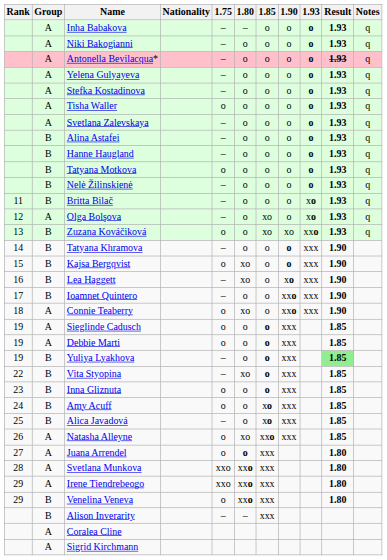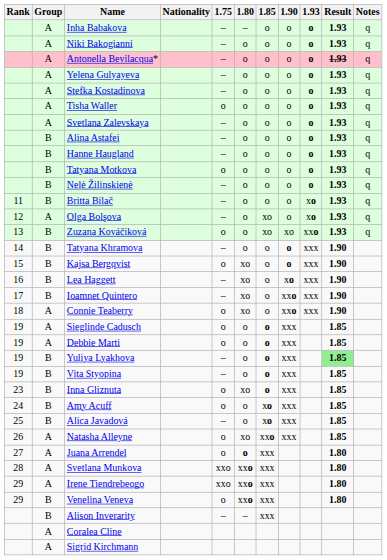 <table class="wikitable sortable" style="text-align:center">
 <tr>
 <th>Rank</th>
 <th>Group</th>
 <th>Name</th>
 <th>Nationality</th>
 <th>1.75</th>
 <th>1.80</th>
 <th>1.85</th>
 <th>1.90</th>
 <th>1.93</th>
 <th>Result</th>
 <th>Notes</th>
 </tr>
 <tr bgcolor=ddffdd>
 <td></td>
 <td>A</td>
 <td align=left><a href='#'>Inha Babakova</a></td>
 <td align=left></td>
 <td>–</td>
 <td>–</td>
 <td>o</td>
 <td>o</td>
 <td><strong>o</strong></td>
 <td><strong>1.93</strong></td>
 <td>q</td>
 </tr>
 <tr bgcolor=ddffdd>
 <td></td>
 <td>A</td>
 <td align=left><a href='#'>Niki Bakogianni</a></td>
 <td align=left></td>
 <td>–</td>
 <td>o</td>
 <td>o</td>
 <td>o</td>
 <td><strong>o</strong></td>
 <td><strong>1.93</strong></td>
 <td>q</td>
 </tr>
 <tr bgcolor=pink>
 <td></td>
 <td>A</td>
 <td align=left><a href='#'>Antonella Bevilacqua</a>*</td>
 <td align=left></td>
 <td>–</td>
 <td>o</td>
 <td>o</td>
 <td>o</td>
 <td><strong>o</strong></td>
 <td><s><strong>1.93</strong> </s></td>
 <td>q</td>
 </tr>
 <tr bgcolor=ddffdd>
 <td></td>
 <td>A</td>
 <td align=left><a href='#'>Yelena Gulyayeva</a></td>
 <td align=left></td>
 <td>–</td>
 <td>o</td>
 <td>o</td>
 <td>o</td>
 <td><strong>o</strong></td>
 <td><strong>1.93</strong></td>
 <td>q</td>
 </tr>
 <tr bgcolor=ddffdd>
 <td></td>
 <td>A</td>
 <td align=left><a href='#'>Stefka Kostadinova</a></td>
 <td align=left></td>
 <td>–</td>
 <td>o</td>
 <td>o</td>
 <td>o</td>
 <td><strong>o</strong></td>
 <td><strong>1.93</strong></td>
 <td>q</td>
 </tr>
 <tr bgcolor=ddffdd>
 <td></td>
 <td>A</td>
 <td align=left><a href='#'>Tisha Waller</a></td>
 <td align=left></td>
 <td>o</td>
 <td>o</td>
 <td>o</td>
 <td>o</td>
 <td><strong>o</strong></td>
 <td><strong>1.93</strong></td>
 <td>q</td>
 </tr>
 <tr bgcolor=ddffdd>
 <td></td>
 <td>A</td>
 <td align=left><a href='#'>Svetlana Zalevskaya</a></td>
 <td align=left></td>
 <td>–</td>
 <td>o</td>
 <td>o</td>
 <td>o</td>
 <td><strong>o</strong></td>
 <td><strong>1.93</strong></td>
 <td>q</td>
 </tr>
 <tr bgcolor=ddffdd>
 <td></td>
 <td>B</td>
 <td align=left><a href='#'>Alina Astafei</a></td>
 <td align=left></td>
 <td>–</td>
 <td>o</td>
 <td>o</td>
 <td>o</td>
 <td><strong>o</strong></td>
 <td><strong>1.93</strong></td>
 <td>q</td>
 </tr>
 <tr bgcolor=ddffdd>
 <td></td>
 <td>B</td>
 <td align=left><a href='#'>Hanne Haugland</a></td>
 <td align=left></td>
 <td>–</td>
 <td>o</td>
 <td>o</td>
 <td>o</td>
 <td><strong>o</strong></td>
 <td><strong>1.93</strong></td>
 <td>q</td>
 </tr>
 <tr bgcolor=ddffdd>
 <td></td>
 <td>B</td>
 <td align=left><a href='#'>Tatyana Motkova</a></td>
 <td align=left></td>
 <td>o</td>
 <td>o</td>
 <td>o</td>
 <td>o</td>
 <td><strong>o</strong></td>
 <td><strong>1.93</strong></td>
 <td>q</td>
 </tr>
 <tr bgcolor=ddffdd>
 <td></td>
 <td>B</td>
 <td align=left><a href='#'>Nelė Žilinskienė</a></td>
 <td align=left></td>
 <td>–</td>
 <td>o</td>
 <td>o</td>
 <td>o</td>
 <td><strong>o</strong></td>
 <td><strong>1.93</strong></td>
 <td>q</td>
 </tr>
 <tr bgcolor=ddffdd>
 <td>11</td>
 <td>B</td>
 <td align=left><a href='#'>Britta Bilač</a></td>
 <td align=left></td>
 <td>–</td>
 <td>o</td>
 <td>o</td>
 <td>o</td>
 <td>x<strong>o</strong></td>
 <td><strong>1.93</strong></td>
 <td>q</td>
 </tr>
 <tr bgcolor=ddffdd>
 <td>12</td>
 <td>A</td>
 <td align=left><a href='#'>Olga Bolşova</a></td>
 <td align=left></td>
 <td>–</td>
 <td>o</td>
 <td>xo</td>
 <td>o</td>
 <td>x<strong>o</strong></td>
 <td><strong>1.93</strong></td>
 <td>q</td>
 </tr>
 <tr bgcolor=ddffdd>
 <td>13</td>
 <td>B</td>
 <td align=left><a href='#'>Zuzana Kováčiková</a></td>
 <td align=left></td>
 <td>o</td>
 <td>o</td>
 <td>xo</td>
 <td>xo</td>
 <td>xx<strong>o</strong></td>
 <td><strong>1.93</strong></td>
 <td>q</td>
 </tr>
 <tr>
 <td>14</td>
 <td>B</td>
 <td align=left><a href='#'>Tatyana Khramova</a></td>
 <td align=left></td>
 <td>–</td>
 <td>o</td>
 <td>o</td>
 <td><strong>o</strong></td>
 <td>xxx</td>
 <td><strong>1.90</strong></td>
 <td></td>
 </tr>
 <tr>
 <td>15</td>
 <td>B</td>
 <td align=left><a href='#'>Kajsa Bergqvist</a></td>
 <td align=left></td>
 <td>o</td>
 <td>xo</td>
 <td>o</td>
 <td><strong>o</strong></td>
 <td>xxx</td>
 <td><strong>1.90</strong></td>
 <td></td>
 </tr>
 <tr>
 <td>16</td>
 <td>B</td>
 <td align=left><a href='#'>Lea Haggett</a></td>
 <td align=left></td>
 <td>–</td>
 <td>xo</td>
 <td>o</td>
 <td>x<strong>o</strong></td>
 <td>xxx</td>
 <td><strong>1.90</strong></td>
 <td></td>
 </tr>
 <tr>
 <td>17</td>
 <td>B</td>
 <td align=left><a href='#'>Ioamnet Quintero</a></td>
 <td align=left></td>
 <td>–</td>
-<td>o</td>
+<td>xo</td>
 <td>o</td>
 <td>xx<strong>o</strong></td>
 <td>xxx</td>
 <td><strong>1.90</strong></td>
 <td></td>
 </tr>
 <tr>
 <td>18</td>
 <td>A</td>
 <td align=left><a href='#'>Connie Teaberry</a></td>
 <td align=left></td>
 <td>o</td>
 <td>xo</td>
 <td>o</td>
 <td>xx<strong>o</strong></td>
 <td>xxx</td>
 <td><strong>1.90</strong></td>
 <td></td>
 </tr>
 <tr>
 <td>19</td>
 <td>A</td>
 <td align=left><a href='#'>Sieglinde Cadusch</a></td>
 <td align=left></td>
 <td>o</td>
 <td>o</td>
 <td><strong>o</strong></td>
 <td>xxx</td>
 <td></td>
 <td><strong>1.85</strong></td>
 <td></td>
 </tr>
 <tr>
 <td>19</td>
 <td>A</td>
 <td align=left><a href='#'>Debbie Marti</a></td>
 <td align=left></td>
 <td>o</td>
 <td>o</td>
 <td><strong>o</strong></td>
 <td>xxx</td>
 <td></td>
 <td><strong>1.85</strong></td>
 <td></td>
 </tr>
 <tr>
 <td>19</td>
 <td>B</td>
 <td align=left><a href='#'>Yuliya Lyakhova</a></td>
 <td align=left></td>
 <td>–</td>
 <td>o</td>
 <td><strong>o</strong></td>
 <td>xxx</td>
 <td></td>
 <td style="background: lightgreen;"><strong>1.85</strong></td>
 <td></td>
 </tr>
 <tr>
-<td>22</td>
+<td>19</td>
 <td>B</td>
 <td align=left><a href='#'>Vita Styopina</a></td>
 <td align=left></td>
 <td>–</td>
-<td>xo</td>
+<td>o</td>
 <td><strong>o</strong></td>
 <td>xxx</td>
 <td></td>
 <td><strong>1.85</strong></td>
 <td></td>
 </tr>
 <tr>
 <td>23</td>
 <td>B</td>
 <td align=left><a href='#'>Inna Gliznuta</a></td>
 <td align=left></td>
 <td>o</td>
-<td>o</td>
+<td>xo</td>
 <td><strong>o</strong></td>
 <td>xxx</td>
 <td></td>
 <td><strong>1.85</strong></td>
 <td></td>
 </tr>
 <tr>
 <td>24</td>
 <td>B</td>
 <td align=left><a href='#'>Amy Acuff</a></td>
 <td align=left></td>
 <td>o</td>
 <td>o</td>
 <td>x<strong>o</strong></td>
 <td>xxx</td>
 <td></td>
 <td><strong>1.85</strong></td>
 <td></td>
 </tr>
 <tr>
 <td>25</td>
 <td>B</td>
 <td align=left><a href='#'>Alica Javadová</a></td>
 <td align=left></td>
 <td>–</td>
 <td>o</td>
 <td>x<strong>o</strong></td>
 <td>xxx</td>
 <td></td>
 <td><strong>1.85</strong></td>
 <td></td>
 </tr>
 <tr>
 <td>26</td>
 <td>A</td>
 <td align=left><a href='#'>Natasha Alleyne</a></td>
 <td align=left></td>
 <td>o</td>
 <td>xo</td>
 <td>xx<strong>o</strong></td>
 <td>xxx</td>
 <td></td>
 <td><strong>1.85</strong></td>
 <td></td>
 </tr>
 <tr>
 <td>27</td>
 <td>A</td>
 <td align=left><a href='#'>Juana Arrendel</a></td>
 <td align=left></td>
 <td>o</td>
 <td><strong>o</strong></td>
 <td>xxx</td>
 <td></td>
 <td></td>
 <td><strong>1.80</strong></td>
 <td></td>
 </tr>
 <tr>
 <td>28</td>
 <td>A</td>
 <td align=left><a href='#'>Svetlana Munkova</a></td>
 <td align=left></td>
 <td>xxo</td>
 <td>xx<strong>o</strong></td>
 <td>xxx</td>
 <td></td>
 <td></td>
 <td><strong>1.80</strong></td>
 <td></td>
 </tr>
 <tr>
 <td>29</td>
 <td>A</td>
 <td align=left><a href='#'>Irene Tiendrebeogo</a></td>
 <td align=left></td>
 <td>xxo</td>
 <td>xx<strong>o</strong></td>
 <td>xxx</td>
 <td></td>
 <td></td>
 <td><strong>1.80</strong></td>
 <td></td>
 </tr>
 <tr>
 <td>29</td>
 <td>B</td>
 <td align=left><a href='#'>Venelina Veneva</a></td>
 <td align=left></td>
 <td>o</td>
 <td>xx<strong>o</strong></td>
 <td>xxx</td>
 <td></td>
 <td></td>
 <td><strong>1.80</strong></td>
 <td></td>
 </tr>
 <tr>
 <td></td>
 <td>B</td>
 <td align=left><a href='#'>Alison Inverarity</a></td>
 <td align=left></td>
 <td>–</td>
 <td>–</td>
 <td>xxx</td>
 <td></td>
 <td></td>
 <td><strong></strong></td>
 <td></td>
 </tr>
 <tr>
 <td></td>
 <td>A</td>
 <td align=left><a href='#'>Coralea Cline</a></td>
 <td align=left></td>
 <td></td>
 <td></td>
 <td></td>
 <td></td>
 <td></td>
 <td><strong></strong></td>
 <td></td>
 </tr>
 <tr>
 <td></td>
 <td>A</td>
 <td align=left><a href='#'>Sigrid Kirchmann</a></td>
 <td align=left></td>
 <td></td>
 <td></td>
 <td></td>
 <td></td>
 <td></td>
 <td><strong></strong></td>
 <td></td>
 </tr>
 </table>
